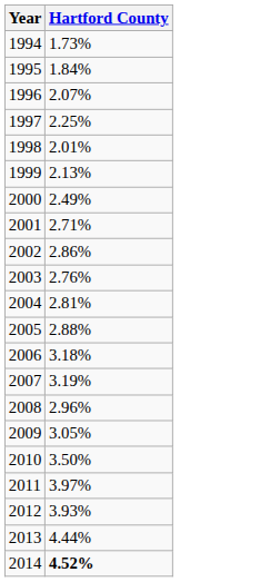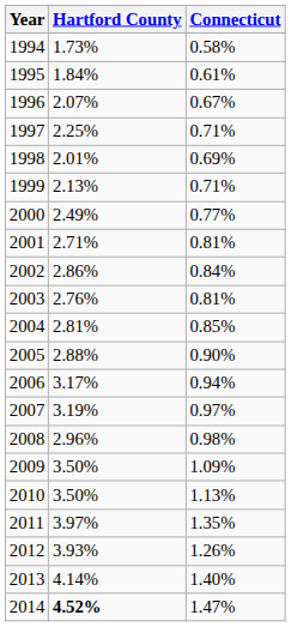 <table class="wikitable" border="1">
 <tr>
 <th>Year</th>
 <th><a href='#'>Hartford County</a></th>
+<th><a href='#'>Connecticut</a></th>
 </tr>
 <tr>
 <td>1994</td>
 <td> 1.73%</td>
+<td> 0.58%</td>
 </tr>
 <tr>
 <td>1995</td>
 <td> 1.84%</td>
+<td> 0.61%</td>
 </tr>
 <tr>
 <td>1996</td>
 <td> 2.07%</td>
+<td> 0.67%</td>
 </tr>
 <tr>
 <td>1997</td>
 <td> 2.25%</td>
+<td> 0.71%</td>
 </tr>
 <tr>
 <td>1998</td>
 <td> 2.01%</td>
+<td> 0.69%</td>
 </tr>
 <tr>
 <td>1999</td>
 <td> 2.13%</td>
+<td> 0.71%</td>
 </tr>
 <tr>
 <td>2000</td>
 <td> 2.49%</td>
+<td> 0.77%</td>
 </tr>
 <tr>
 <td>2001</td>
 <td> 2.71%</td>
+<td> 0.81%</td>
 </tr>
 <tr>
 <td>2002</td>
 <td> 2.86%</td>
+<td> 0.84%</td>
 </tr>
 <tr>
 <td>2003</td>
 <td> 2.76%</td>
+<td> 0.81%</td>
 </tr>
 <tr>
 <td>2004</td>
 <td> 2.81%</td>
+<td> 0.85%</td>
 </tr>
 <tr>
 <td>2005</td>
 <td> 2.88%</td>
+<td> 0.90%</td>
 </tr>
 <tr>
 <td>2006</td>
-<td> 3.18%</td>
+<td> 3.17%</td>
+<td> 0.94%</td>
 </tr>
 <tr>
 <td>2007</td>
 <td> 3.19%</td>
+<td> 0.97%</td>
 </tr>
 <tr>
 <td>2008</td>
 <td> 2.96%</td>
+<td> 0.98%</td>
 </tr>
 <tr>
 <td>2009</td>
-<td> 3.05%</td>
+<td> 3.50%</td>
+<td> 1.09%</td>
 </tr>
 <tr>
 <td>2010</td>
 <td> 3.50%</td>
+<td> 1.13%</td>
 </tr>
 <tr>
 <td>2011</td>
 <td> 3.97%</td>
+<td> 1.35%</td>
 </tr>
 <tr>
 <td>2012</td>
 <td> 3.93%</td>
+<td> 1.26%</td>
 </tr>
 <tr>
 <td>2013</td>
-<td> 4.44%</td>
+<td> 4.14%</td>
+<td> 1.40%</td>
 </tr>
 <tr>
 <td>2014</td>
 <td><strong> 4.52%</strong></td>
+<td> 1.47%</td>
 </tr>
 </table>
